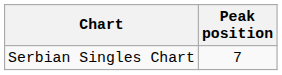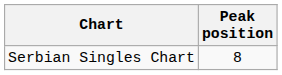 <table class="sortable wikitable">
 <tr>
 <th>Chart</th>
 <th>Peak<br>position</th>
 </tr>
 <tr>
 <td>Serbian Singles Chart</td>
-<td align="center">7</td>
+<td align="center">8</td>
 </tr>
 </table>
